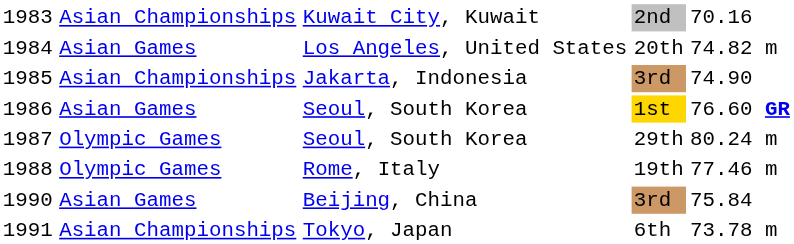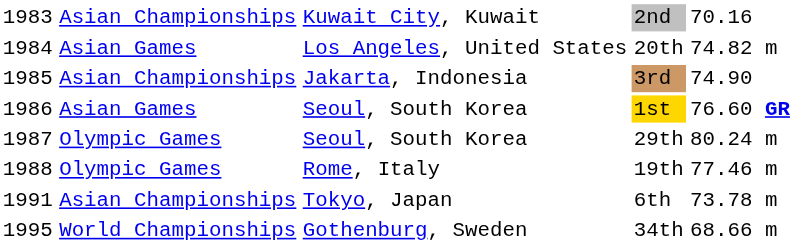 <table>
 <tr>
 <td>1983</td>
 <td><a href='#'>Asian Championships</a></td>
 <td><a href='#'>Kuwait City</a>, Kuwait</td>
 <td bgcolor="silver">2nd</td>
 <td>70.16</td>
 </tr>
 <tr>
 <td>1984</td>
 <td><a href='#'>Asian Games</a></td>
 <td><a href='#'>Los Angeles</a>, United States</td>
 <td>20th</td>
 <td>74.82 m</td>
 </tr>
 <tr>
 <td>1985</td>
 <td><a href='#'>Asian Championships</a></td>
 <td><a href='#'>Jakarta</a>, Indonesia</td>
 <td bgcolor="cc9966">3rd</td>
 <td>74.90</td>
 </tr>
 <tr>
 <td>1986</td>
 <td><a href='#'>Asian Games</a></td>
 <td><a href='#'>Seoul</a>, South Korea</td>
 <td bgcolor="gold">1st</td>
 <td>76.60 <strong><a href='#'>GR</a></strong></td>
 </tr>
 <tr>
 <td>1987</td>
 <td><a href='#'>Olympic Games</a></td>
 <td><a href='#'>Seoul</a>, South Korea</td>
 <td>29th</td>
 <td>80.24 m</td>
 </tr>
 <tr>
 <td>1988</td>
 <td><a href='#'>Olympic Games</a></td>
 <td><a href='#'>Rome</a>, Italy</td>
 <td>19th</td>
 <td>77.46 m</td>
 </tr>
 <tr>
-<td>1990</td>
-<td><a href='#'>Asian Games</a></td>
-<td><a href='#'>Beijing</a>, China</td>
-<td bgcolor="cc9966">3rd</td>
-<td>75.84</td>
-</tr>
-<tr>
 <td>1991</td>
 <td><a href='#'>Asian Championships</a></td>
 <td><a href='#'>Tokyo</a>, Japan</td>
 <td>6th</td>
 <td>73.78 m</td>
 </tr>
+<tr>
+<td>1995</td>
+<td><a href='#'>World Championships</a></td>
+<td><a href='#'>Gothenburg</a>, Sweden</td>
+<td>34th</td>
+<td>68.66 m</td>
+</tr>
 </table>
